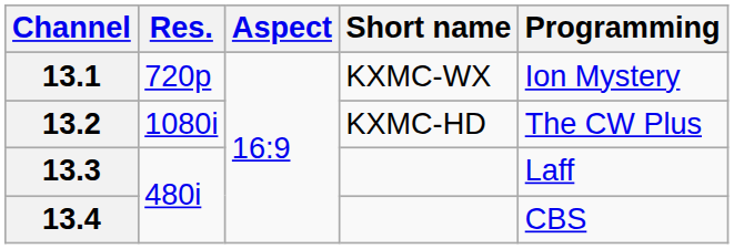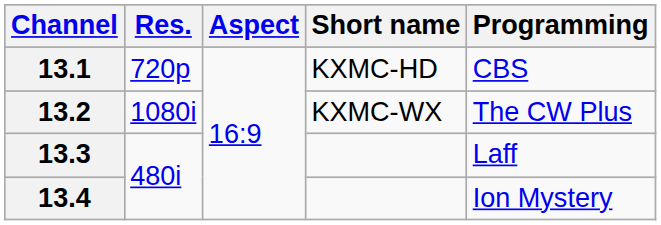 <table class="wikitable">
 <tr>
 <th scope = "col"><a href='#'>Channel</a></th>
 <th scope = "col"><a href='#'>Res.</a></th>
 <th scope = "col"><a href='#'>Aspect</a></th>
 <th scope = "col">Short name</th>
 <th scope = "col">Programming</th>
 </tr>
 <tr>
 <th scope = "row">13.1</th>
 <td><a href='#'>720p</a></td>
 <td rowspan=4><a href='#'>16:9</a></td>
-<td>KXMC-WX</td>
-<td><a href='#'>Ion Mystery</a></td>
+<td>KXMC-HD</td>
+<td><a href='#'>CBS</a></td>
 </tr>
 <tr>
 <th scope = "row">13.2</th>
 <td><a href='#'>1080i</a></td>
-<td>KXMC-HD</td>
+<td>KXMC-WX</td>
 <td><a href='#'>The CW Plus</a></td>
 </tr>
 <tr>
 <th scope = "row">13.3</th>
 <td rowspan=2><a href='#'>480i</a></td>
 <td></td>
 <td><a href='#'>Laff</a></td>
 </tr>
 <tr>
 <th scope = "row">13.4</th>
 <td></td>
-<td><a href='#'>CBS</a></td>
+<td><a href='#'>Ion Mystery</a></td>
 </tr>
 </table>
